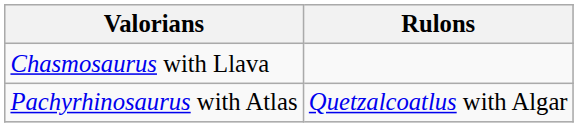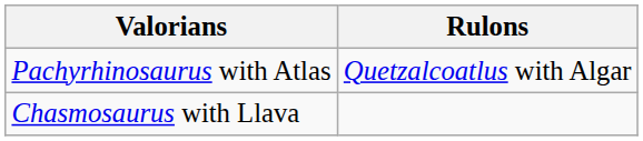 <table class="wikitable" style="border:1px solid darkgrey;">
 <tr>
 <th>Valorians</th>
 <th>Rulons</th>
 </tr>
 <tr>
+<td><em><a href='#'>Pachyrhinosaurus</a></em> with Atlas</td>
+<td><em><a href='#'>Quetzalcoatlus</a></em> with Algar</td>
+</tr>
+<tr>
 <td><em><a href='#'>Chasmosaurus</a></em> with Llava</td>
 <td></td>
 </tr>
-<tr>
-<td><em><a href='#'>Pachyrhinosaurus</a></em> with Atlas</td>
-<td><em><a href='#'>Quetzalcoatlus</a></em> with Algar</td>
-</tr>
 </table>
